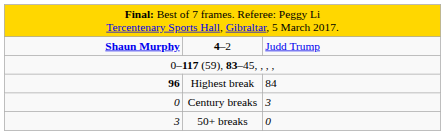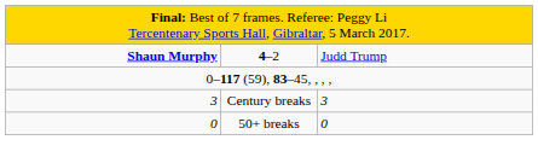 <table class="wikitable" style="font-size: 95%; margin: 1em auto 1em auto;">
 <tr>
 <td colspan="3" align="center" bgcolor="#ffd700"><strong>Final:</strong> Best of 7 frames. Referee: Peggy Li<br><a href='#'>Tercentenary Sports Hall</a>, <a href='#'>Gibraltar</a>, 5 March 2017.</td>
 </tr>
 <tr>
 <td width="230" align="right"><strong><a href='#'>Shaun Murphy</a></strong><br></td>
 <td width="100" align="center"><strong>4</strong>–2</td>
 <td width="230" align="left"><a href='#'>Judd Trump</a><br></td>
 </tr>
 <tr>
 <td colspan="3" align="center" style="font-size: 100%">0–<strong>117</strong> (59), <strong>83</strong>–45, , , , </td>
 </tr>
 <tr>
-<td align="right"><strong>96</strong></td>
-<td align="center">Highest break</td>
-<td>84</td>
-</tr>
-<tr>
-<td align="right"><em>0</em></td>
+<td align="right"><em>3</em></td>
 <td align="center">Century breaks</td>
 <td><em>3</em></td>
 </tr>
 <tr>
-<td align="right"><em>3</em></td>
+<td align="right"><em>0</em></td>
 <td align="center">50+ breaks</td>
 <td><em>0</em></td>
 </tr>
 </table>
